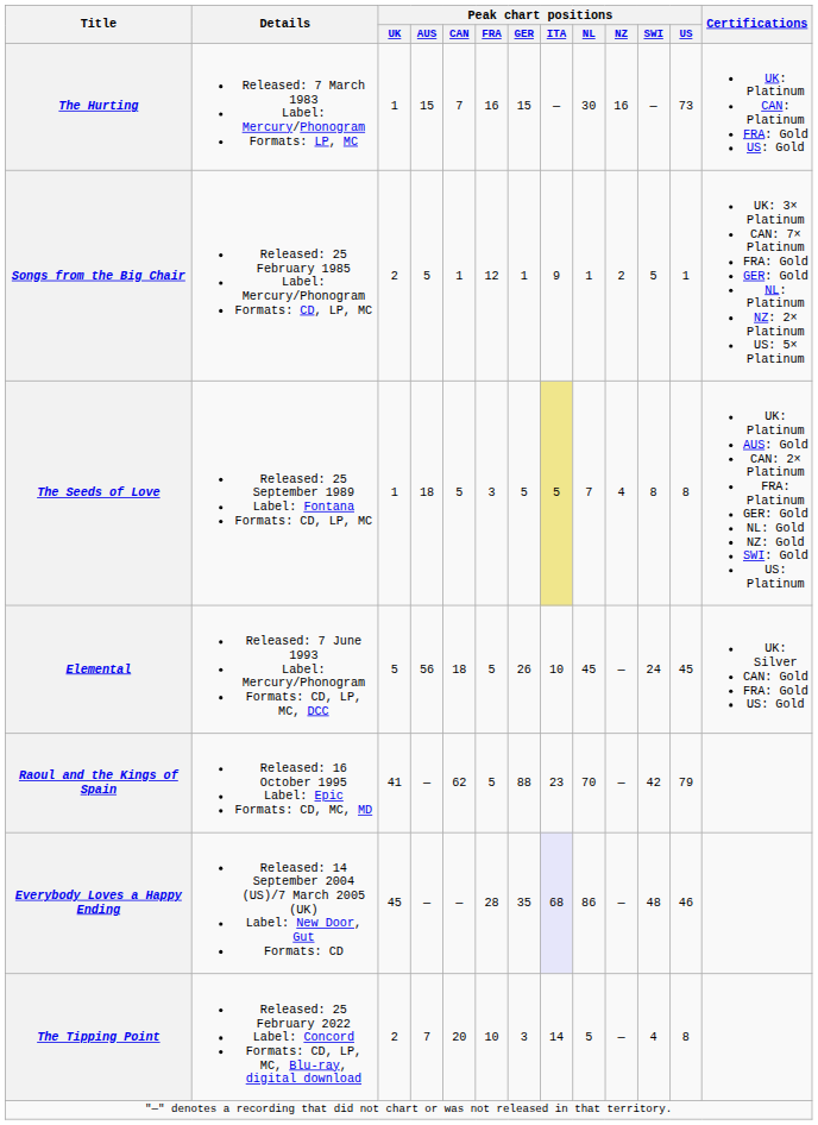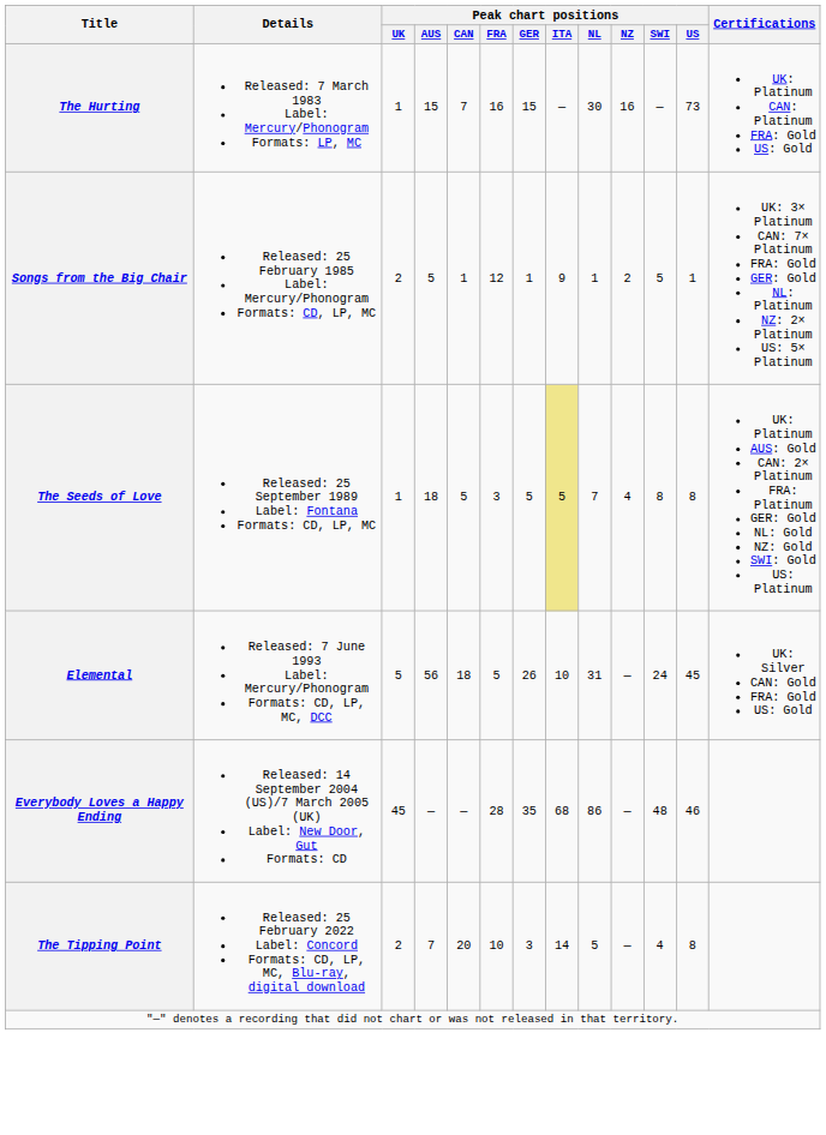 <table class="wikitable plainrowheaders" style="text-align:center;">
 <tr>
 <th scope="col" rowspan="2" style="width:15em;">Title</th>
 <th scope="col" rowspan="2" style="width:15em;">Details</th>
 <th scope="col" colspan="10">Peak chart positions</th>
 <th scope="col" rowspan="2"><a href='#'>Certifications</a></th>
 </tr>
 <tr>
 <th scope="col" style="width:2.5em;font-size:90%;"><a href='#'>UK</a><br></th>
 <th scope="col" style="width:2.5em;font-size:90%;"><a href='#'>AUS</a><br></th>
 <th scope="col" style="width:2.5em;font-size:90%;"><a href='#'>CAN</a><br></th>
 <th scope="col" style="width:2.5em;font-size:90%;"><a href='#'>FRA</a><br></th>
 <th scope="col" style="width:2.5em;font-size:90%;"><a href='#'>GER</a><br></th>
 <th scope="col" style="width:2.5em;font-size:90%;"><a href='#'>ITA</a><br></th>
 <th scope="col" style="width:2.5em;font-size:90%;"><a href='#'>NL</a><br></th>
 <th scope="col" style="width:2.5em;font-size:90%;"><a href='#'>NZ</a><br></th>
 <th scope="col" style="width:2.5em;font-size:90%;"><a href='#'>SWI</a><br></th>
 <th scope="col" style="width:2.5em;font-size:90%;"><a href='#'>US</a><br></th>
 </tr>
 <tr>
 <th scope="row"><em><a href='#'>The Hurting</a></em></th>
 <td><br><ul><li>Released: 7 March 1983</li><li>Label: <a href='#'>Mercury</a>/<a href='#'>Phonogram</a></li><li>Formats: <a href='#'>LP</a>, <a href='#'>MC</a></li></ul></td>
 <td>1</td>
 <td>15</td>
 <td>7</td>
 <td>16</td>
 <td>15</td>
 <td>—</td>
 <td>30</td>
 <td>16</td>
 <td>—</td>
 <td>73</td>
 <td><br><ul><li><a href='#'>UK</a>: Platinum</li><li><a href='#'>CAN</a>: Platinum</li><li><a href='#'>FRA</a>: Gold</li><li><a href='#'>US</a>: Gold</li></ul></td>
 </tr>
 <tr>
 <th scope="row"><em><a href='#'>Songs from the Big Chair</a></em></th>
 <td><br><ul><li>Released: 25 February 1985</li><li>Label: Mercury/Phonogram</li><li>Formats: <a href='#'>CD</a>, LP, MC</li></ul></td>
 <td>2</td>
 <td>5</td>
 <td>1</td>
 <td>12</td>
 <td>1</td>
 <td>9</td>
 <td>1</td>
 <td>2</td>
 <td>5</td>
 <td>1</td>
 <td><br><ul><li>UK: 3× Platinum</li><li>CAN: 7× Platinum</li><li>FRA: Gold</li><li><a href='#'>GER</a>: Gold</li><li><a href='#'>NL</a>: Platinum</li><li><a href='#'>NZ</a>: 2× Platinum</li><li>US: 5× Platinum</li></ul></td>
 </tr>
 <tr>
 <th scope="row"><em><a href='#'>The Seeds of Love</a></em></th>
 <td><br><ul><li>Released: 25 September 1989</li><li>Label: <a href='#'>Fontana</a></li><li>Formats: CD, LP, MC</li></ul></td>
 <td>1</td>
 <td>18</td>
 <td>5</td>
 <td>3</td>
 <td>5</td>
 <td style="background: khaki;">5</td>
 <td>7</td>
 <td>4</td>
 <td>8</td>
 <td>8</td>
 <td><br><ul><li>UK: Platinum</li><li><a href='#'>AUS</a>: Gold</li><li>CAN: 2× Platinum</li><li>FRA: Platinum</li><li>GER: Gold</li><li>NL: Gold</li><li>NZ: Gold</li><li><a href='#'>SWI</a>: Gold</li><li>US: Platinum</li></ul></td>
 </tr>
 <tr>
 <th scope="row"><em><a href='#'>Elemental</a></em></th>
 <td><br><ul><li>Released: 7 June 1993</li><li>Label: Mercury/Phonogram</li><li>Formats: CD, LP, MC, <a href='#'>DCC</a></li></ul></td>
 <td>5</td>
 <td>56</td>
 <td>18</td>
 <td>5</td>
 <td>26</td>
 <td>10</td>
-<td>45</td>
+<td>31</td>
 <td>—</td>
 <td>24</td>
 <td>45</td>
 <td><br><ul><li>UK: Silver</li><li>CAN: Gold</li><li>FRA: Gold</li><li>US: Gold</li></ul></td>
-</tr>
-<tr>
-<th scope="row"><em><a href='#'>Raoul and the Kings of Spain</a></em></th>
-<td><br><ul><li>Released: 16 October 1995</li><li>Label: <a href='#'>Epic</a></li><li>Formats: CD, MC, <a href='#'>MD</a></li></ul></td>
-<td>41</td>
-<td>—</td>
-<td>62</td>
-<td>5</td>
-<td>88</td>
-<td>23</td>
-<td>70</td>
-<td>—</td>
-<td>42</td>
-<td>79</td>
-<td></td>
 </tr>
 <tr>
 <th scope="row"><em><a href='#'>Everybody Loves a Happy Ending</a></em></th>
 <td><br><ul><li>Released: 14 September 2004 (US)/7 March 2005 (UK)</li><li>Label: <a href='#'>New Door</a>, <a href='#'>Gut</a></li><li>Formats: CD</li></ul></td>
 <td>45</td>
 <td>—</td>
 <td>—</td>
 <td>28</td>
 <td>35</td>
-<td style="background: lavender;">68</td>
+<td>68</td>
 <td>86</td>
 <td>—</td>
 <td>48</td>
 <td>46</td>
 <td></td>
 </tr>
 <tr>
 <th scope="row"><em><a href='#'>The Tipping Point</a></em></th>
 <td><br><ul><li>Released: 25 February 2022</li><li>Label: <a href='#'>Concord</a></li><li>Formats: CD, LP, MC, <a href='#'>Blu-ray</a>, <a href='#'>digital download</a></li></ul></td>
 <td>2</td>
 <td>7</td>
 <td>20</td>
 <td>10</td>
 <td>3</td>
 <td>14</td>
 <td>5</td>
 <td>—</td>
 <td>4</td>
 <td>8</td>
 <td></td>
 </tr>
 <tr>
 <td colspan="13" style="font-size:90%">"—" denotes a recording that did not chart or was not released in that territory.</td>
 </tr>
 </table>
